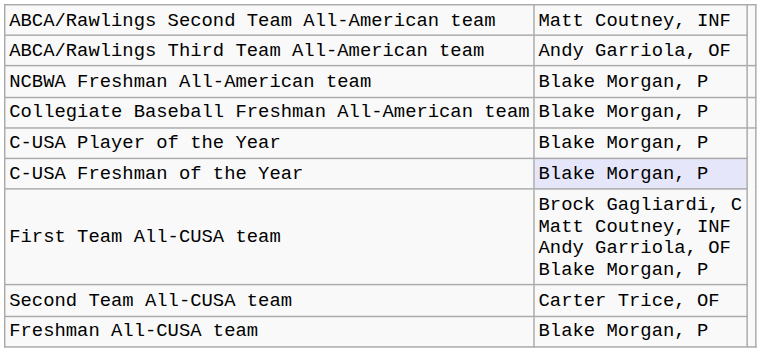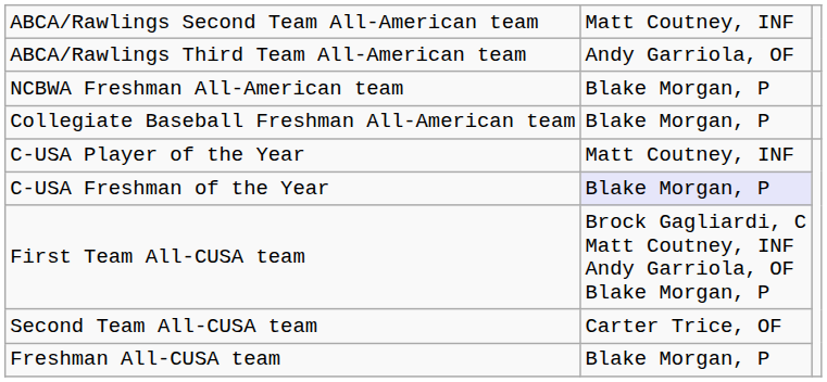 <table class="wikitable">
 <tr>
 <td>ABCA/Rawlings Second Team All-American team</td>
 <td>Matt Coutney, INF</td>
 <td rowspan=2></td>
 </tr>
 <tr>
 <td>ABCA/Rawlings Third Team All-American team</td>
 <td>Andy Garriola, OF</td>
 </tr>
 <tr>
 <td>NCBWA Freshman All-American team</td>
 <td>Blake Morgan, P</td>
 <td></td>
 </tr>
 <tr>
 <td>Collegiate Baseball Freshman All-American team</td>
 <td>Blake Morgan, P</td>
 <td></td>
 </tr>
 <tr>
 <td>C-USA Player of the Year</td>
-<td>Blake Morgan, P</td>
+<td>Matt Coutney, INF</td>
 <td rowspan=5></td>
 </tr>
 <tr>
 <td>C-USA Freshman of the Year</td>
 <td style="background: lavender;">Blake Morgan, P</td>
 </tr>
 <tr>
 <td>First Team All-CUSA team</td>
 <td>Brock Gagliardi, C<br>Matt Coutney, INF<br>Andy Garriola, OF<br>Blake Morgan, P</td>
 </tr>
 <tr>
 <td>Second Team All-CUSA team</td>
 <td>Carter Trice, OF</td>
 </tr>
 <tr>
 <td>Freshman All-CUSA team</td>
 <td>Blake Morgan, P</td>
 </tr>
 </table>
